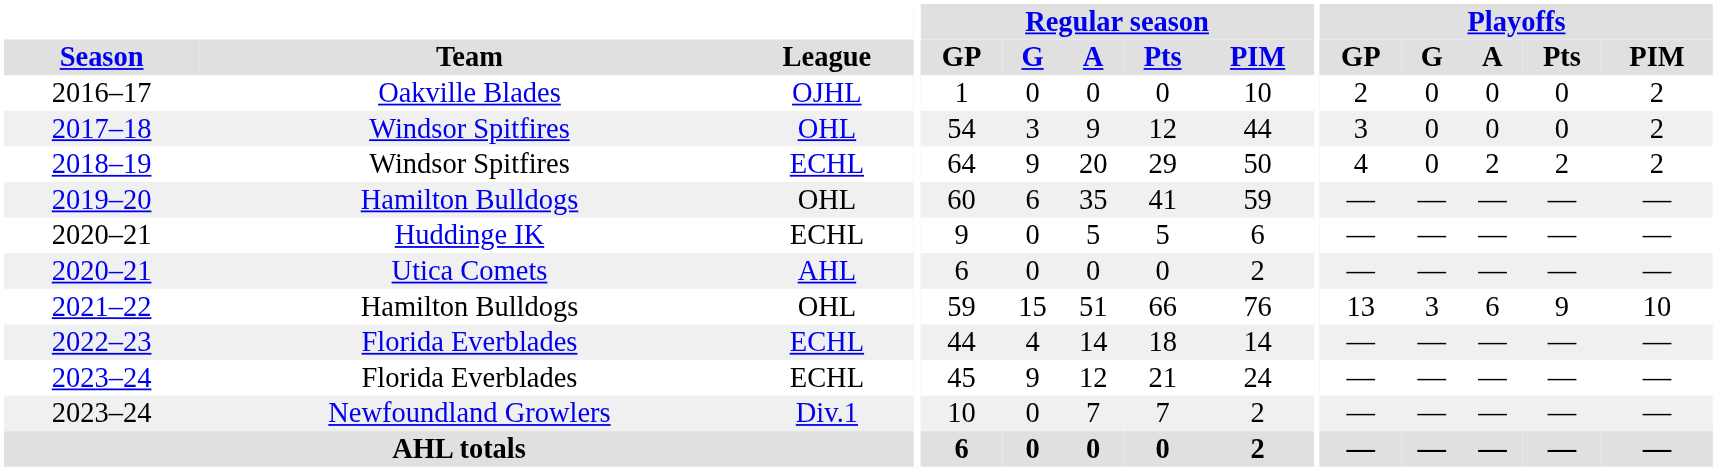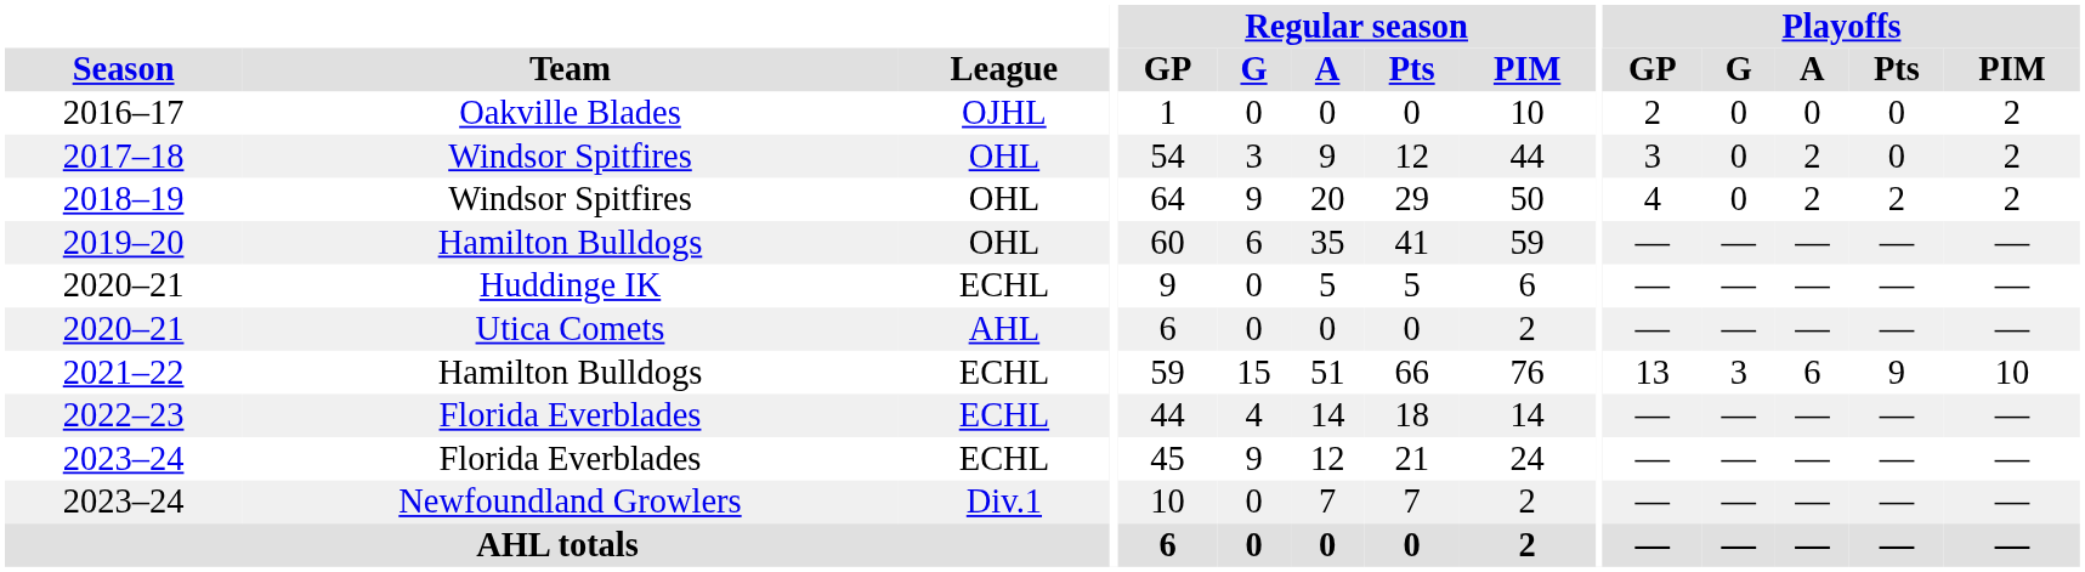 <table border="0" cellpadding="1" cellspacing="0" style="text-align:center; width:60em">
 <tr bgcolor="#e0e0e0">
 <th colspan="3" bgcolor="#ffffff"></th>
 <th rowspan="99" bgcolor="#ffffff"></th>
 <th colspan="5"><a href='#'>Regular season</a></th>
 <th rowspan="99" bgcolor="#ffffff"></th>
 <th colspan="5"><a href='#'>Playoffs</a></th>
 </tr>
 <tr bgcolor="#e0e0e0">
 <th><a href='#'>Season</a></th>
 <th>Team</th>
 <th>League</th>
 <th>GP</th>
 <th><a href='#'>G</a></th>
 <th><a href='#'>A</a></th>
 <th><a href='#'>Pts</a></th>
 <th><a href='#'>PIM</a></th>
 <th>GP</th>
 <th>G</th>
 <th>A</th>
 <th>Pts</th>
 <th>PIM</th>
 </tr>
 <tr>
 <td>2016–17</td>
 <td><a href='#'>Oakville Blades</a></td>
 <td><a href='#'>OJHL</a></td>
 <td>1</td>
 <td>0</td>
 <td>0</td>
 <td>0</td>
 <td>10</td>
 <td>2</td>
 <td>0</td>
 <td>0</td>
 <td>0</td>
 <td>2</td>
 </tr>
 <tr bgcolor="#f0f0f0">
 <td><a href='#'>2017–18</a></td>
 <td><a href='#'>Windsor Spitfires</a></td>
 <td><a href='#'>OHL</a></td>
 <td>54</td>
 <td>3</td>
 <td>9</td>
 <td>12</td>
 <td>44</td>
 <td>3</td>
 <td>0</td>
-<td>0</td>
+<td>2</td>
 <td>0</td>
 <td>2</td>
 </tr>
 <tr>
 <td><a href='#'>2018–19</a></td>
 <td>Windsor Spitfires</td>
-<td><a href='#'>ECHL</a></td>
+<td>OHL</td>
 <td>64</td>
 <td>9</td>
 <td>20</td>
 <td>29</td>
 <td>50</td>
 <td>4</td>
 <td>0</td>
 <td>2</td>
 <td>2</td>
 <td>2</td>
 </tr>
 <tr bgcolor="#f0f0f0">
 <td><a href='#'>2019–20</a></td>
 <td><a href='#'>Hamilton Bulldogs</a></td>
 <td>OHL</td>
 <td>60</td>
 <td>6</td>
 <td>35</td>
 <td>41</td>
 <td>59</td>
 <td>—</td>
 <td>—</td>
 <td>—</td>
 <td>—</td>
 <td>—</td>
 </tr>
 <tr>
 <td 2020–21 Hockeyettan season>2020–21</td>
 <td><a href='#'>Huddinge IK</a></td>
 <td>ECHL</td>
 <td>9</td>
 <td>0</td>
 <td>5</td>
 <td>5</td>
 <td>6</td>
 <td>—</td>
 <td>—</td>
 <td>—</td>
 <td>—</td>
 <td>—</td>
 </tr>
 <tr bgcolor="#f0f0f0">
 <td><a href='#'>2020–21</a></td>
 <td><a href='#'>Utica Comets</a></td>
 <td><a href='#'>AHL</a></td>
 <td>6</td>
 <td>0</td>
 <td>0</td>
 <td>0</td>
 <td>2</td>
 <td>—</td>
 <td>—</td>
 <td>—</td>
 <td>—</td>
 <td>—</td>
 </tr>
 <tr>
 <td><a href='#'>2021–22</a></td>
 <td>Hamilton Bulldogs</td>
-<td>OHL</td>
+<td>ECHL</td>
 <td>59</td>
 <td>15</td>
 <td>51</td>
 <td>66</td>
 <td>76</td>
 <td>13</td>
 <td>3</td>
 <td>6</td>
 <td>9</td>
 <td>10</td>
 </tr>
 <tr bgcolor="#f0f0f0">
 <td><a href='#'>2022–23</a></td>
 <td><a href='#'>Florida Everblades</a></td>
 <td><a href='#'>ECHL</a></td>
 <td>44</td>
 <td>4</td>
 <td>14</td>
 <td>18</td>
 <td>14</td>
 <td>—</td>
 <td>—</td>
 <td>—</td>
 <td>—</td>
 <td>—</td>
 </tr>
 <tr>
 <td><a href='#'>2023–24</a></td>
 <td>Florida Everblades</td>
 <td>ECHL</td>
 <td>45</td>
 <td>9</td>
 <td>12</td>
 <td>21</td>
 <td>24</td>
 <td>—</td>
 <td>—</td>
 <td>—</td>
 <td>—</td>
 <td>—</td>
 </tr>
 <tr bgcolor="f0f0f0">
 <td>2023–24</td>
 <td><a href='#'>Newfoundland Growlers</a></td>
 <td><a href='#'>Div.1</a></td>
 <td>10</td>
 <td>0</td>
 <td>7</td>
 <td>7</td>
 <td>2</td>
 <td>—</td>
 <td>—</td>
 <td>—</td>
 <td>—</td>
 <td>—</td>
 </tr>
 <tr bgcolor="#e0e0e0">
 <th colspan="3">AHL totals</th>
 <th>6</th>
 <th>0</th>
 <th>0</th>
 <th>0</th>
 <th>2</th>
 <th>—</th>
 <th>—</th>
 <th>—</th>
 <th>—</th>
 <th>—</th>
 </tr>
 </table>
